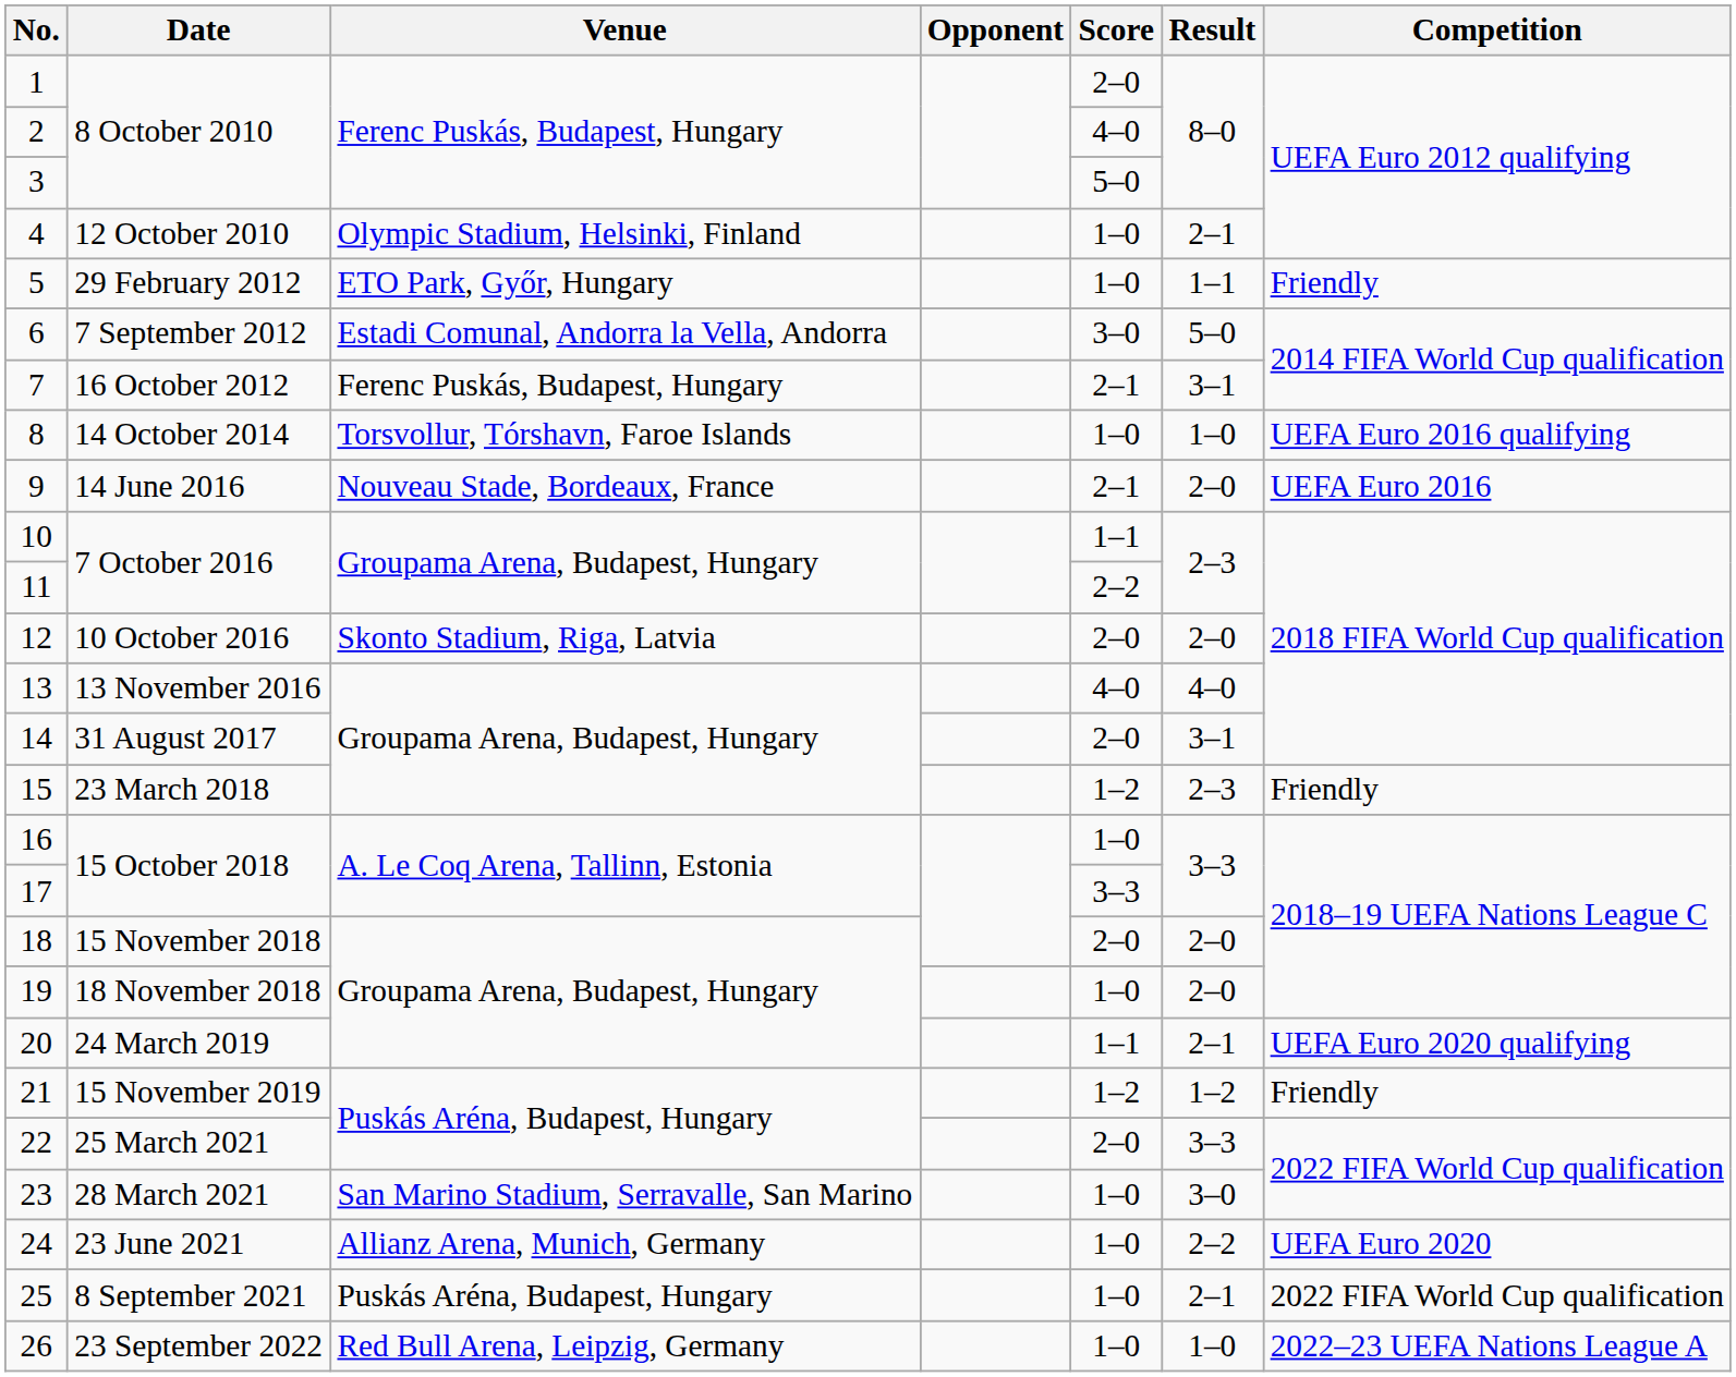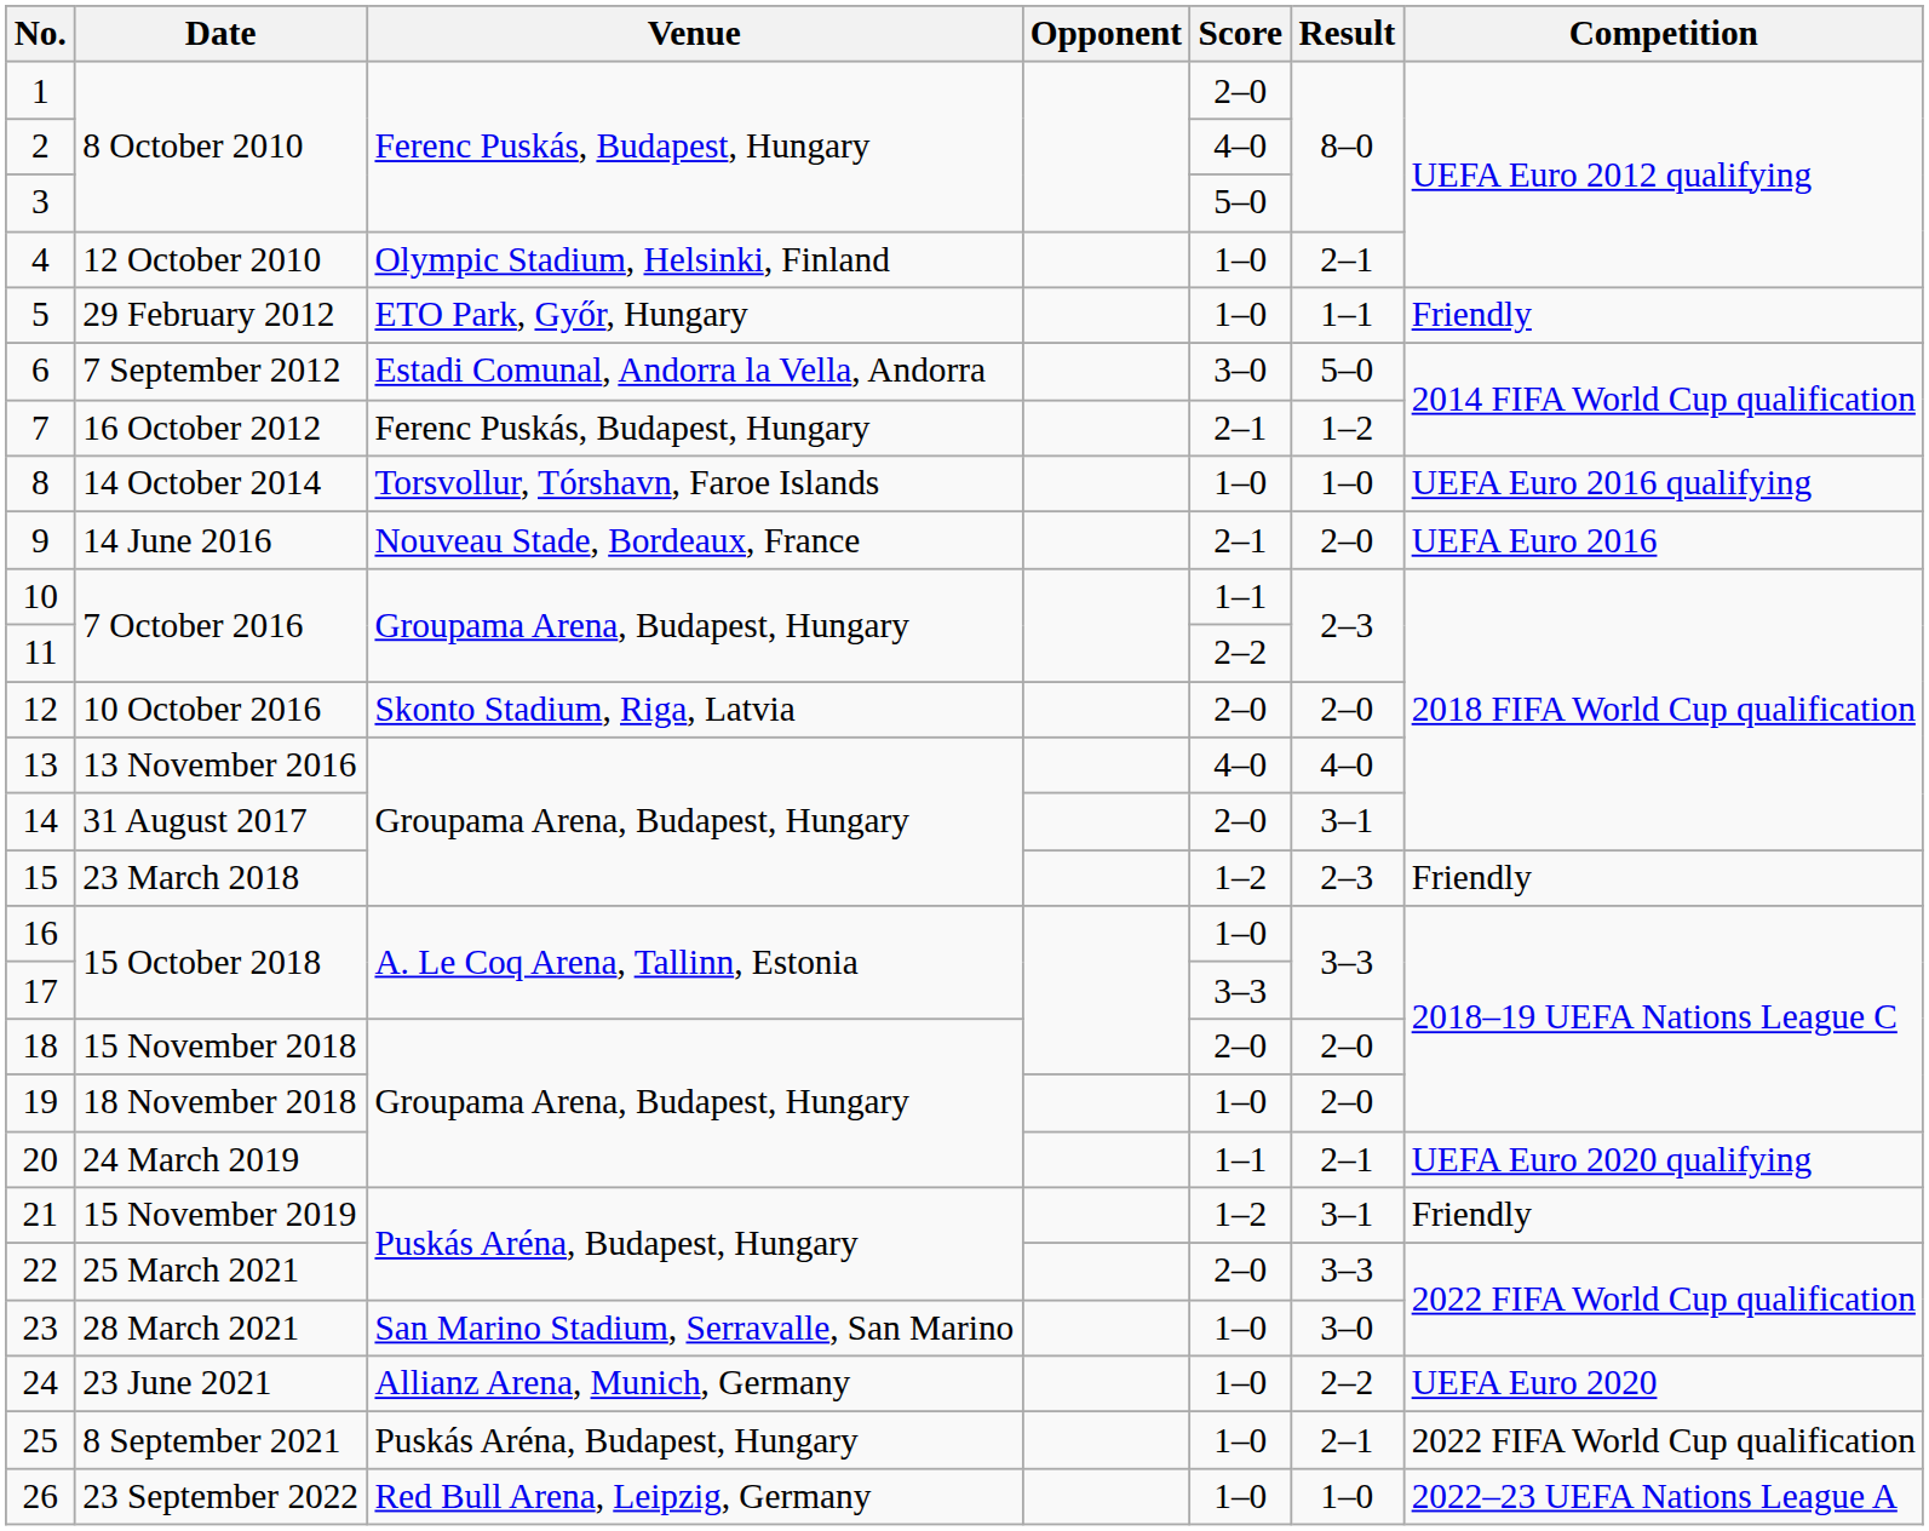 <table class="wikitable sortable">
 <tr>
 <th scope="col">No.</th>
 <th scope="col">Date</th>
 <th scope="col">Venue</th>
 <th scope="col">Opponent</th>
 <th scope="col">Score</th>
 <th scope="col">Result</th>
 <th scope="col">Competition</th>
 </tr>
 <tr>
 <td align="center">1</td>
 <td rowspan="3">8 October 2010</td>
 <td rowspan="3"><a href='#'>Ferenc Puskás</a>, <a href='#'>Budapest</a>, Hungary</td>
 <td rowspan="3"></td>
 <td align="center">2–0</td>
 <td rowspan=3 align="center">8–0</td>
 <td rowspan="4"><a href='#'>UEFA Euro 2012 qualifying</a></td>
 </tr>
 <tr>
 <td align="center">2</td>
 <td align="center">4–0</td>
 </tr>
 <tr>
 <td align="center">3</td>
 <td align="center">5–0</td>
 </tr>
 <tr>
 <td align="center">4</td>
 <td>12 October 2010</td>
 <td><a href='#'>Olympic Stadium</a>, <a href='#'>Helsinki</a>, Finland</td>
 <td></td>
 <td align="center">1–0</td>
 <td align="center">2–1</td>
 </tr>
 <tr>
 <td align="center">5</td>
 <td>29 February 2012</td>
 <td><a href='#'>ETO Park</a>, <a href='#'>Győr</a>, Hungary</td>
 <td></td>
 <td align="center">1–0</td>
 <td align="center">1–1</td>
 <td><a href='#'>Friendly</a></td>
 </tr>
 <tr>
 <td align="center">6</td>
 <td>7 September 2012</td>
 <td><a href='#'>Estadi Comunal</a>, <a href='#'>Andorra la Vella</a>, Andorra</td>
 <td></td>
 <td align="center">3–0</td>
 <td align="center">5–0</td>
 <td rowspan="2"><a href='#'>2014 FIFA World Cup qualification</a></td>
 </tr>
 <tr>
 <td align="center">7</td>
 <td>16 October 2012</td>
 <td>Ferenc Puskás, Budapest, Hungary</td>
 <td></td>
 <td align="center">2–1</td>
-<td align="center">3–1</td>
+<td align="center">1–2</td>
 </tr>
 <tr>
 <td align="center">8</td>
 <td>14 October 2014</td>
 <td><a href='#'>Torsvollur</a>, <a href='#'>Tórshavn</a>, Faroe Islands</td>
 <td></td>
 <td align="center">1–0</td>
 <td align="center">1–0</td>
 <td><a href='#'>UEFA Euro 2016 qualifying</a></td>
 </tr>
 <tr>
 <td align="center">9</td>
 <td>14 June 2016</td>
 <td><a href='#'>Nouveau Stade</a>, <a href='#'>Bordeaux</a>, France</td>
 <td></td>
 <td align="center">2–1</td>
 <td align="center">2–0</td>
 <td><a href='#'>UEFA Euro 2016</a></td>
 </tr>
 <tr>
 <td align="center">10</td>
 <td rowspan="2">7 October 2016</td>
 <td rowspan="2"><a href='#'>Groupama Arena</a>, Budapest, Hungary</td>
 <td rowspan="2"></td>
 <td align="center">1–1</td>
 <td rowspan="2" align="center">2–3</td>
 <td rowspan="5"><a href='#'>2018 FIFA World Cup qualification</a></td>
 </tr>
 <tr>
 <td align="center">11</td>
 <td align="center">2–2</td>
 </tr>
 <tr>
 <td align="center">12</td>
 <td>10 October 2016</td>
 <td><a href='#'>Skonto Stadium</a>, <a href='#'>Riga</a>, Latvia</td>
 <td></td>
 <td align="center">2–0</td>
 <td align="center">2–0</td>
 </tr>
 <tr>
 <td align="center">13</td>
 <td>13 November 2016</td>
 <td rowspan="3">Groupama Arena, Budapest, Hungary</td>
 <td></td>
 <td align="center">4–0</td>
 <td align="center">4–0</td>
 </tr>
 <tr>
 <td align="center">14</td>
 <td>31 August 2017</td>
 <td></td>
 <td align="center">2–0</td>
 <td align="center">3–1</td>
 </tr>
 <tr>
 <td align="center">15</td>
 <td>23 March 2018</td>
 <td></td>
 <td align="center">1–2</td>
 <td align="center">2–3</td>
 <td>Friendly</td>
 </tr>
 <tr>
 <td align="center">16</td>
 <td rowspan="2">15 October 2018</td>
 <td rowspan="2"><a href='#'>A. Le Coq Arena</a>, <a href='#'>Tallinn</a>, Estonia</td>
 <td rowspan="3"></td>
 <td align="center">1–0</td>
 <td rowspan="2" align="center">3–3</td>
 <td rowspan=4><a href='#'>2018–19 UEFA Nations League C</a></td>
 </tr>
 <tr>
 <td align="center">17</td>
 <td align="center">3–3</td>
 </tr>
 <tr>
 <td align="center">18</td>
 <td>15 November 2018</td>
 <td rowspan="3">Groupama Arena, Budapest, Hungary</td>
 <td align="center">2–0</td>
 <td align="center">2–0</td>
 </tr>
 <tr>
 <td align="center">19</td>
 <td>18 November 2018</td>
 <td></td>
 <td align="center">1–0</td>
 <td align="center">2–0</td>
 </tr>
 <tr>
 <td align="center">20</td>
 <td>24 March 2019</td>
 <td></td>
 <td align="center">1–1</td>
 <td align="center">2–1</td>
 <td><a href='#'>UEFA Euro 2020 qualifying</a></td>
 </tr>
 <tr>
 <td align="center">21</td>
 <td>15 November 2019</td>
 <td rowspan="2"><a href='#'>Puskás Aréna</a>, Budapest, Hungary</td>
 <td></td>
 <td align="center">1–2</td>
-<td align="center">1–2</td>
+<td align="center">3–1</td>
 <td>Friendly</td>
 </tr>
 <tr>
 <td align="center">22</td>
 <td>25 March 2021</td>
 <td></td>
 <td align="center">2–0</td>
 <td align="center">3–3</td>
 <td rowspan="2"><a href='#'>2022 FIFA World Cup qualification</a></td>
 </tr>
 <tr>
 <td align="center">23</td>
 <td>28 March 2021</td>
 <td><a href='#'>San Marino Stadium</a>, <a href='#'>Serravalle</a>, San Marino</td>
 <td></td>
 <td align="center">1–0</td>
 <td align="center">3–0</td>
 </tr>
 <tr>
 <td align="center">24</td>
 <td>23 June 2021</td>
 <td><a href='#'>Allianz Arena</a>, <a href='#'>Munich</a>, Germany</td>
 <td></td>
 <td align="center">1–0</td>
 <td align="center">2–2</td>
 <td><a href='#'>UEFA Euro 2020</a></td>
 </tr>
 <tr>
 <td align="center">25</td>
 <td>8 September 2021</td>
 <td>Puskás Aréna, Budapest, Hungary</td>
 <td></td>
 <td align="center">1–0</td>
 <td align="center">2–1</td>
 <td>2022 FIFA World Cup qualification</td>
 </tr>
 <tr>
 <td align="center">26</td>
 <td>23 September 2022</td>
 <td><a href='#'>Red Bull Arena</a>, <a href='#'>Leipzig</a>, Germany</td>
 <td></td>
 <td align="center">1–0</td>
 <td align="center">1–0</td>
 <td><a href='#'>2022–23 UEFA Nations League A</a></td>
 </tr>
 </table>
